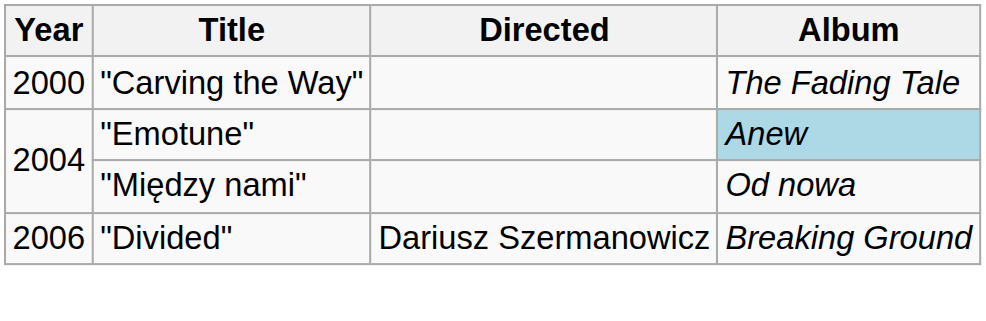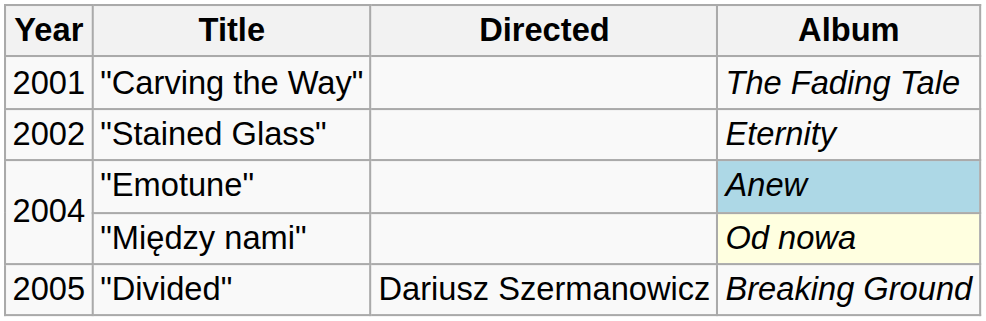 <table class="wikitable">
 <tr>
 <th>Year</th>
 <th>Title</th>
 <th>Directed</th>
 <th>Album</th>
 </tr>
 <tr>
-<td>2000</td>
+<td>2001</td>
 <td>"Carving the Way"</td>
 <td></td>
 <td><em>The Fading Tale</em></td>
+</tr>
+<tr>
+<td>2002</td>
+<td>"Stained Glass"</td>
+<td></td>
+<td><em>Eternity</em></td>
 </tr>
 <tr>
 <td rowspan=2>2004</td>
 <td>"Emotune"</td>
 <td></td>
 <td style="background: lightblue;"><em>Anew</em></td>
 </tr>
 <tr>
 <td>"Między nami"</td>
 <td></td>
-<td><em>Od nowa</em></td>
+<td style="background: lightyellow;"><em>Od nowa</em></td>
 </tr>
 <tr>
-<td>2006</td>
+<td>2005</td>
 <td>"Divided"</td>
 <td>Dariusz Szermanowicz</td>
 <td><em>Breaking Ground</em></td>
 </tr>
 </table>
